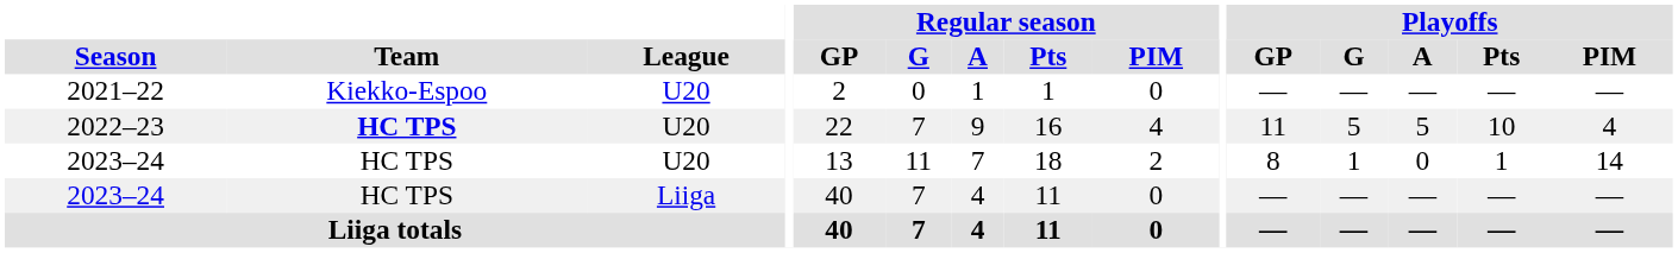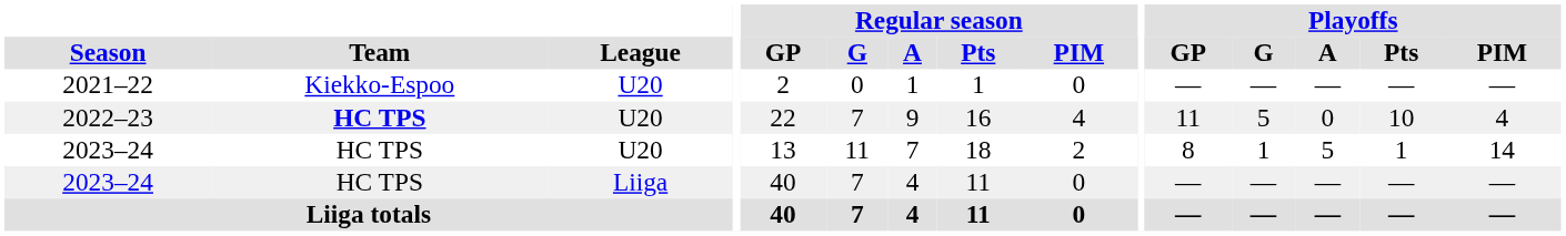 <table border="0" cellpadding="1" cellspacing="0" style="text-align:center; width:60em;">
 <tr bgcolor="#e0e0e0">
 <th colspan="3" bgcolor="#ffffff"></th>
 <th rowspan="99" bgcolor="#ffffff"></th>
 <th colspan="5"><a href='#'>Regular season</a></th>
 <th rowspan="99" bgcolor="#ffffff"></th>
 <th colspan="5"><a href='#'>Playoffs</a></th>
 </tr>
 <tr bgcolor="#e0e0e0">
 <th><a href='#'>Season</a></th>
 <th>Team</th>
 <th>League</th>
 <th>GP</th>
 <th><a href='#'>G</a></th>
 <th><a href='#'>A</a></th>
 <th><a href='#'>Pts</a></th>
 <th><a href='#'>PIM</a></th>
 <th>GP</th>
 <th>G</th>
 <th>A</th>
 <th>Pts</th>
 <th>PIM</th>
 </tr>
 <tr>
 <td>2021–22</td>
 <td><a href='#'>Kiekko-Espoo</a></td>
 <td><a href='#'>U20</a></td>
 <td>2</td>
 <td>0</td>
 <td>1</td>
 <td>1</td>
 <td>0</td>
 <td>—</td>
 <td>—</td>
 <td>—</td>
 <td>—</td>
 <td>—</td>
 </tr>
 <tr bgcolor="f0f0f0">
 <td>2022–23</td>
 <td><strong><a href='#'>HC TPS</a></strong></td>
 <td>U20</td>
 <td>22</td>
 <td>7</td>
 <td>9</td>
 <td>16</td>
 <td>4</td>
 <td>11</td>
 <td>5</td>
-<td>5</td>
+<td>0</td>
 <td>10</td>
 <td>4</td>
 </tr>
 <tr>
 <td>2023–24</td>
 <td>HC TPS</td>
 <td>U20</td>
 <td>13</td>
 <td>11</td>
 <td>7</td>
 <td>18</td>
 <td>2</td>
 <td>8</td>
 <td>1</td>
-<td>0</td>
+<td>5</td>
 <td>1</td>
 <td>14</td>
 </tr>
 <tr bgcolor="f0f0f0">
 <td><a href='#'>2023–24</a></td>
 <td>HC TPS</td>
 <td><a href='#'>Liiga</a></td>
 <td>40</td>
 <td>7</td>
 <td>4</td>
 <td>11</td>
 <td>0</td>
 <td>—</td>
 <td>—</td>
 <td>—</td>
 <td>—</td>
 <td>—</td>
 </tr>
 <tr bgcolor="#e0e0e0">
 <th colspan="3">Liiga totals</th>
 <th>40</th>
 <th>7</th>
 <th>4</th>
 <th>11</th>
 <th>0</th>
 <th>—</th>
 <th>—</th>
 <th>—</th>
 <th>—</th>
 <th>—</th>
 </tr>
 </table>
